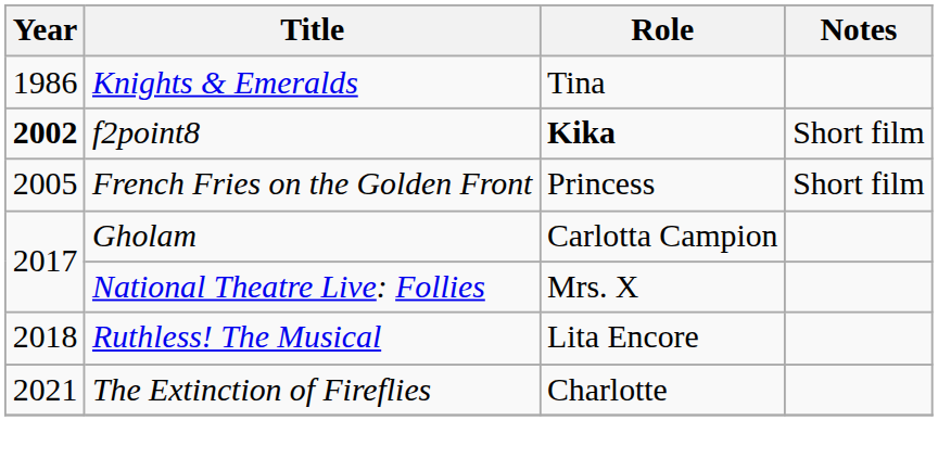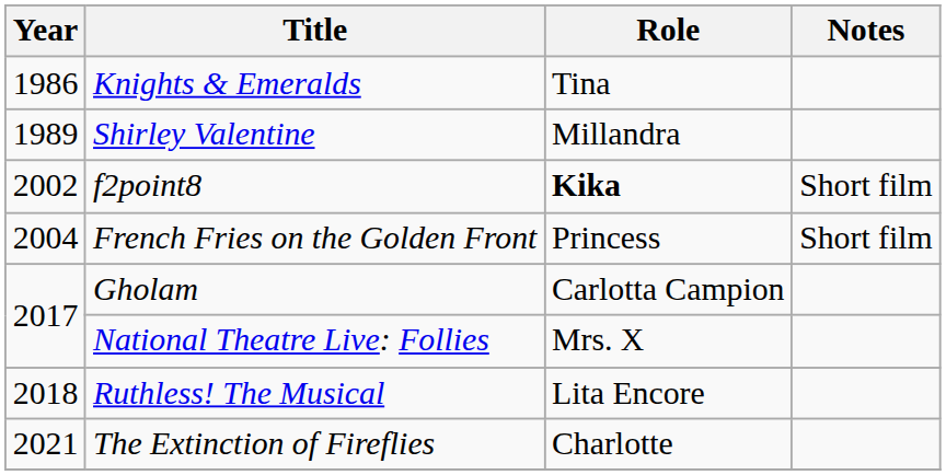 <table class="wikitable">
 <tr>
 <th>Year</th>
 <th>Title</th>
 <th>Role</th>
 <th>Notes</th>
 </tr>
 <tr>
 <td>1986</td>
 <td><em><a href='#'>Knights & Emeralds</a></em></td>
 <td>Tina</td>
 <td></td>
 </tr>
 <tr>
-<td><strong>2002</strong></td>
+<td>1989</td>
+<td><em><a href='#'>Shirley Valentine</a></em></td>
+<td>Millandra</td>
+<td></td>
+</tr>
+<tr>
+<td>2002</td>
 <td><em>f2point8</em></td>
 <td><strong>Kika</strong></td>
 <td>Short film</td>
 </tr>
 <tr>
-<td>2005</td>
+<td>2004</td>
 <td><em>French Fries on the Golden Front</em></td>
 <td>Princess</td>
 <td>Short film</td>
 </tr>
 <tr>
 <td rowspan="2">2017</td>
 <td><em>Gholam</em></td>
 <td>Carlotta Campion</td>
 <td></td>
 </tr>
 <tr>
 <td><em><a href='#'>National Theatre Live</a>: <a href='#'>Follies</a></em></td>
 <td>Mrs. X</td>
 <td></td>
 </tr>
 <tr>
 <td>2018</td>
 <td><em><a href='#'>Ruthless! The Musical</a></em></td>
 <td>Lita Encore</td>
 <td></td>
 </tr>
 <tr>
 <td>2021</td>
 <td><em>The Extinction of Fireflies</em></td>
 <td>Charlotte</td>
 <td></td>
 </tr>
 <tr>
 </tr>
 </table>
